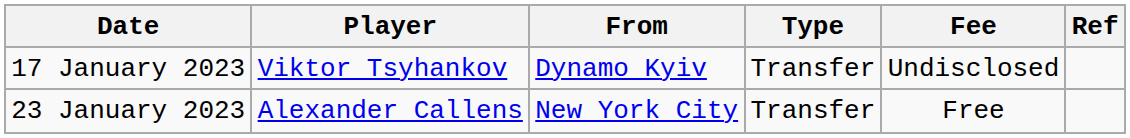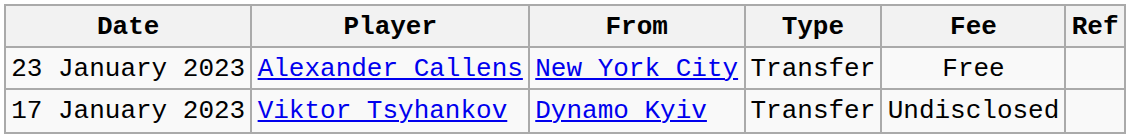 <table class="wikitable">
 <tr>
 <th>Date</th>
 <th>Player</th>
 <th>From</th>
 <th>Type</th>
 <th>Fee</th>
 <th>Ref</th>
 </tr>
 <tr>
+<td>23 January 2023</td>
+<td> <a href='#'>Alexander Callens</a></td>
+<td> <a href='#'>New York City</a></td>
+<td align=center>Transfer</td>
+<td align=center>Free</td>
+<td align=center></td>
+</tr>
+<tr>
 <td>17 January 2023</td>
 <td> <a href='#'>Viktor Tsyhankov</a></td>
 <td> <a href='#'>Dynamo Kyiv</a></td>
 <td align=center>Transfer</td>
 <td align=center>Undisclosed</td>
 <td align=center></td>
 </tr>
 <tr>
-<td>23 January 2023</td>
-<td> <a href='#'>Alexander Callens</a></td>
-<td> <a href='#'>New York City</a></td>
-<td align=center>Transfer</td>
-<td align=center>Free</td>
-<td align=center></td>
-</tr>
-<tr>
 </tr>
 </table>
